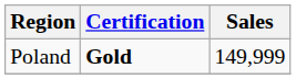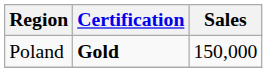 <table class="wikitable sortable">
 <tr>
 <th>Region</th>
 <th><a href='#'>Certification</a></th>
 <th>Sales</th>
 </tr>
 <tr>
 <td>Poland</td>
 <td><strong>Gold</strong></td>
-<td>149,999</td>
+<td>150,000</td>
 </tr>
 <tr>
 </tr>
 </table>
